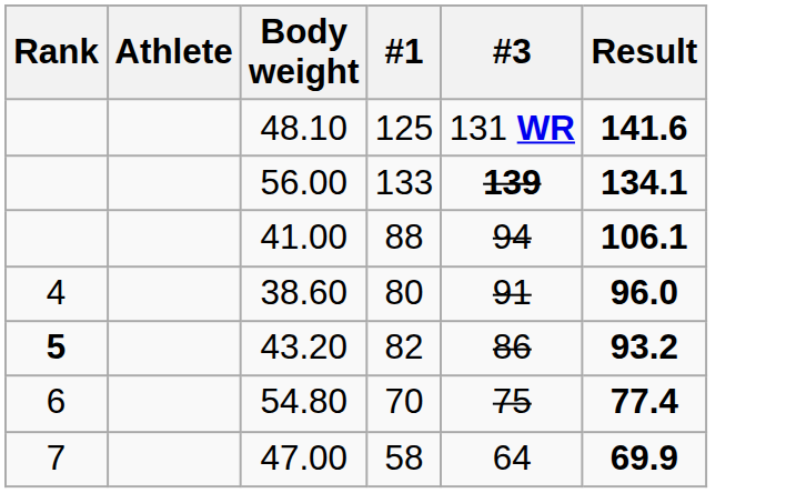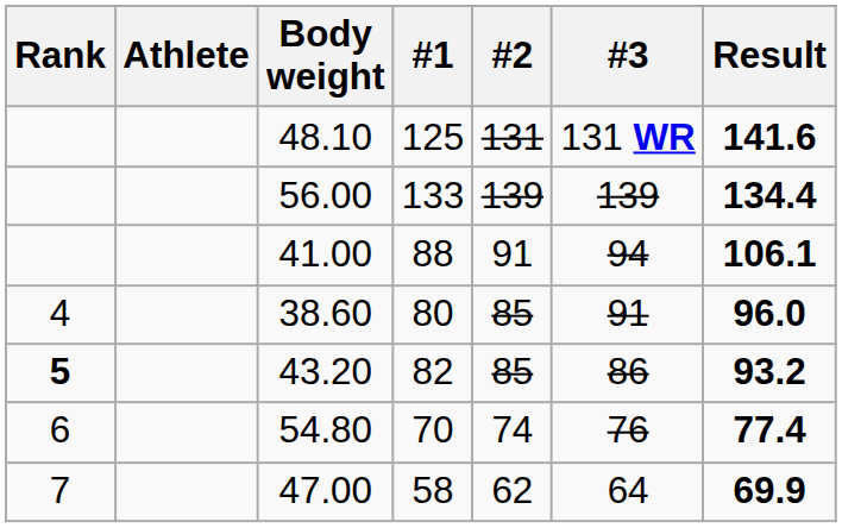 <table class = "wikitable sortable" style="text-align:center;">
 <tr>
 <th>Rank</th>
 <th>Athlete</th>
 <th>Body<br>weight</th>
 <th class="unsortable">#1</th>
+<th class="unsortable">#2</th>
 <th class="unsortable">#3</th>
 <th>Result</th>
 </tr>
 <tr>
 <td></td>
 <td align=left></td>
 <td>48.10</td>
 <td>125</td>
+<td><s>131</s></td>
 <td>131 <strong><a href='#'>WR</a></strong></td>
 <td><strong>141.6</strong></td>
 </tr>
 <tr>
 <td></td>
 <td align=left></td>
 <td>56.00</td>
 <td>133</td>
-<td><strong><s>139</s></strong></td>
-<td><strong>134.1</strong></td>
+<td><s>139</s></td>
+<td><s>139</s></td>
+<td><strong>134.4</strong></td>
 </tr>
 <tr>
 <td></td>
 <td align=left></td>
 <td>41.00</td>
 <td>88</td>
+<td>91</td>
 <td><s>94</s></td>
 <td><strong>106.1</strong></td>
 </tr>
 <tr>
 <td>4</td>
 <td align=left></td>
 <td>38.60</td>
 <td>80</td>
+<td><s>85</s></td>
 <td><s>91</s></td>
 <td><strong>96.0</strong></td>
 </tr>
 <tr>
 <td><strong>5</strong></td>
 <td align=left></td>
 <td>43.20</td>
 <td>82</td>
+<td><s>85</s></td>
 <td><s>86</s></td>
 <td><strong>93.2</strong></td>
 </tr>
 <tr>
 <td>6</td>
 <td align=left></td>
 <td>54.80</td>
 <td>70</td>
-<td><s>75</s></td>
+<td>74</td>
+<td><s>76</s></td>
 <td><strong>77.4</strong></td>
 </tr>
 <tr>
 <td>7</td>
 <td align=left></td>
 <td>47.00</td>
 <td>58</td>
+<td>62</td>
 <td>64</td>
 <td><strong>69.9</strong></td>
 </tr>
 </table>
